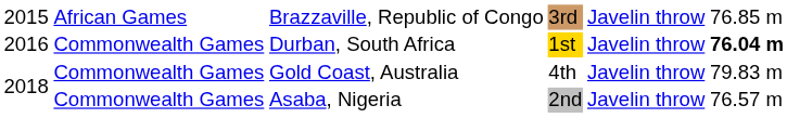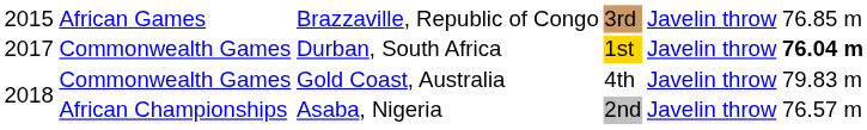 <table>
 <tr>
 <td>2015</td>
 <td><a href='#'>African Games</a></td>
 <td><a href='#'>Brazzaville</a>, Republic of Congo</td>
 <td bgcolor=cc9966>3rd</td>
 <td><a href='#'>Javelin throw</a></td>
 <td>76.85 m</td>
 </tr>
 <tr>
-<td>2016</td>
+<td>2017</td>
 <td><a href='#'>Commonwealth Games</a></td>
 <td><a href='#'>Durban</a>, South Africa</td>
 <td bgcolor=gold>1st</td>
 <td><a href='#'>Javelin throw</a></td>
 <td><strong>76.04 m</strong></td>
 </tr>
 <tr>
 <td rowspan=2>2018</td>
 <td><a href='#'>Commonwealth Games</a></td>
 <td><a href='#'>Gold Coast</a>, Australia</td>
 <td>4th</td>
 <td><a href='#'>Javelin throw</a></td>
 <td>79.83 m</td>
 </tr>
 <tr>
-<td><a href='#'>Commonwealth Games</a></td>
+<td><a href='#'>African Championships</a></td>
 <td><a href='#'>Asaba</a>, Nigeria</td>
 <td bgcolor=silver>2nd</td>
 <td><a href='#'>Javelin throw</a></td>
 <td>76.57 m</td>
 </tr>
 </table>
